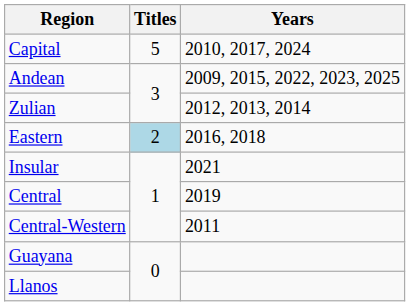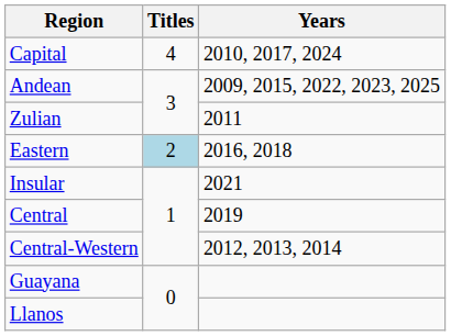 <table class="wikitable sortable" style="font-size: 95%;">
 <tr>
 <th>Region</th>
 <th>Titles</th>
 <th>Years</th>
 </tr>
 <tr>
 <td><a href='#'>Capital</a></td>
-<td style="text-align:center;">5</td>
+<td style="text-align:center;">4</td>
 <td>2010, 2017, 2024</td>
 </tr>
 <tr>
 <td><a href='#'>Andean</a></td>
 <td rowspan="2" style="text-align:center;">3</td>
 <td>2009, 2015, 2022, 2023, 2025</td>
 </tr>
 <tr>
 <td><a href='#'>Zulian</a></td>
-<td>2012, 2013, 2014</td>
+<td>2011</td>
 </tr>
 <tr>
 <td><a href='#'>Eastern</a></td>
 <td style="background: lightblue; text-align:center;">2</td>
 <td>2016, 2018</td>
 </tr>
 <tr>
 <td><a href='#'>Insular</a></td>
 <td rowspan="3" style="text-align:center;">1</td>
 <td>2021</td>
 </tr>
 <tr>
 <td><a href='#'>Central</a></td>
 <td>2019</td>
 </tr>
 <tr>
 <td><a href='#'>Central-Western</a></td>
-<td>2011</td>
+<td>2012, 2013, 2014</td>
 </tr>
 <tr>
 <td><a href='#'>Guayana</a></td>
 <td rowspan="2" style="text-align:center;">0</td>
 <td></td>
 </tr>
 <tr>
 <td><a href='#'>Llanos</a></td>
 <td></td>
 </tr>
 </table>
